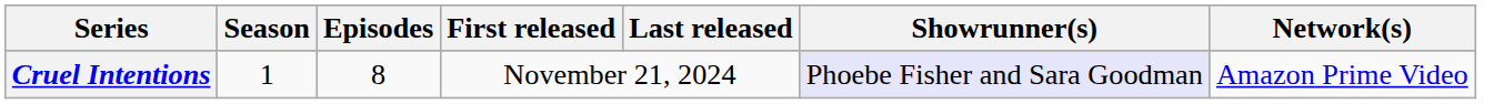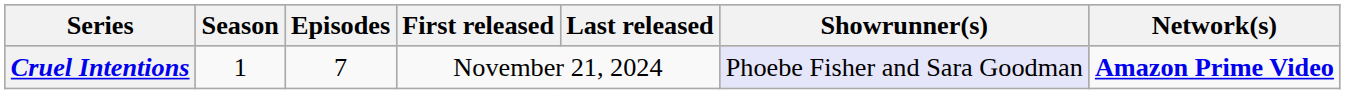 <table class="wikitable plainrowheaders" style="text-align:center;">
 <tr>
 <th>Series</th>
 <th>Season</th>
 <th>Episodes</th>
 <th>First released</th>
 <th>Last released</th>
 <th>Showrunner(s)</th>
 <th>Network(s)</th>
 </tr>
 <tr>
 <th scope="row"><em><a href='#'>Cruel Intentions</a></em></th>
 <td>1</td>
-<td>8</td>
+<td>7</td>
 <td colspan="2">November 21, 2024</td>
 <td style="background: lavender;">Phoebe Fisher and Sara Goodman</td>
-<td><a href='#'>Amazon Prime Video</a></td>
+<td><strong><a href='#'>Amazon Prime Video</a></strong></td>
 </tr>
 </table>
